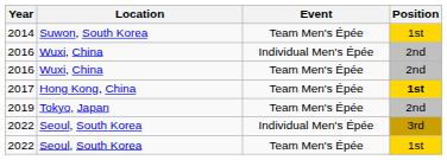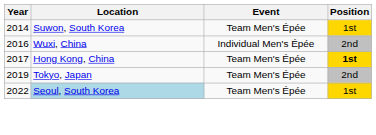 <table class="wikitable" style="text-align:center;">
 <tr>
 <th>Year</th>
 <th style="width:17em">Location</th>
 <th style="width:12em">Event</th>
 <th>Position</th>
 </tr>
 <tr>
 <td>2014</td>
 <td rowspan="1" align="left"> <a href='#'>Suwon</a>, <a href='#'>South Korea</a></td>
 <td>Team Men's Épée</td>
 <td bgcolor="gold">1st</td>
 </tr>
 <tr>
 <td>2016</td>
 <td rowspan="1" align="left"> <a href='#'>Wuxi</a>, <a href='#'>China</a></td>
 <td>Individual Men's Épée</td>
 <td bgcolor="silver">2nd</td>
 </tr>
 <tr>
-<td>2016</td>
-<td rowspan="1" align="left"> <a href='#'>Wuxi</a>, <a href='#'>China</a></td>
-<td>Team Men's Épée</td>
-<td bgcolor="silver">2nd</td>
-</tr>
-<tr>
 <td>2017</td>
 <td rowspan="1" align="left"> <a href='#'>Hong Kong</a>, <a href='#'>China</a></td>
 <td>Team Men's Épée</td>
 <td bgcolor="gold"><strong>1st</strong></td>
 </tr>
 <tr>
 <td>2019</td>
 <td rowspan="1" align="left"> <a href='#'>Tokyo</a>, <a href='#'>Japan</a></td>
 <td>Team Men's Épée</td>
 <td bgcolor="silver">2nd</td>
 </tr>
 <tr>
 <td>2022</td>
-<td rowspan="1" align="left"> <a href='#'>Seoul</a>, <a href='#'>South Korea</a></td>
-<td>Individual Men's Épée</td>
-<td bgcolor="caramel">3rd</td>
-</tr>
-<tr>
-<td>2022</td>
-<td rowspan="1" align="left"> <a href='#'>Seoul</a>, <a href='#'>South Korea</a></td>
+<td rowspan="1" align="left" style="background: lightblue;"> <a href='#'>Seoul</a>, <a href='#'>South Korea</a></td>
 <td>Team Men's Épée</td>
 <td bgcolor="gold">1st</td>
 </tr>
 </table>
